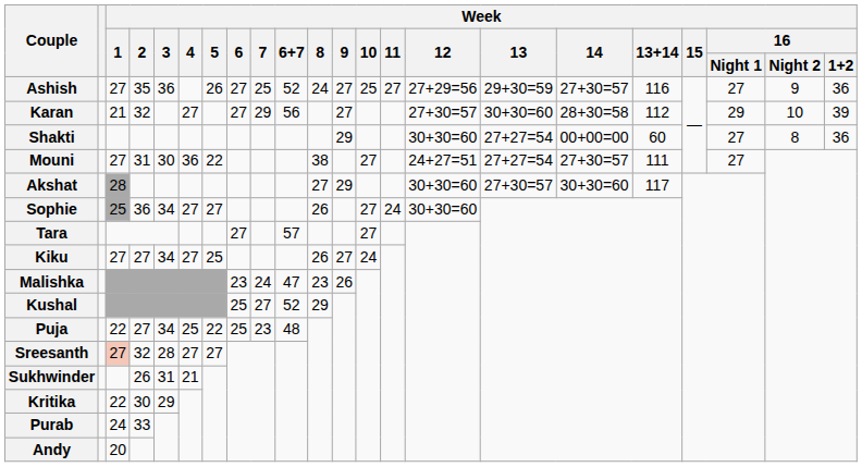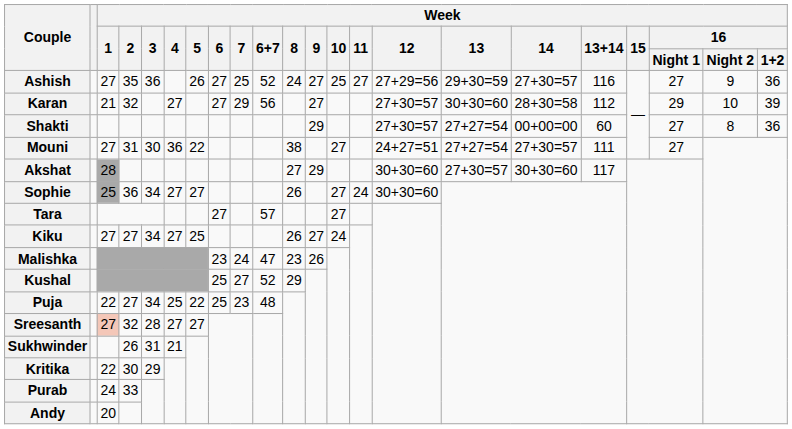 <table class="wikitable sortable" style="text-align:center; font-size:85%">
 <tr>
 <th rowspan="3">Couple</th>
 <th rowspan="3"></th>
 <th colspan="20">Week</th>
 </tr>
 <tr>
 <th rowspan="2">1</th>
 <th rowspan="2">2</th>
 <th rowspan="2">3</th>
 <th rowspan="2">4</th>
 <th rowspan="2">5</th>
 <th rowspan="2">6</th>
 <th rowspan="2">7</th>
 <th rowspan="2">6+7</th>
 <th rowspan="2">8</th>
 <th rowspan="2">9</th>
 <th rowspan="2">10</th>
 <th rowspan="2">11</th>
 <th rowspan="2">12</th>
 <th rowspan="2">13</th>
 <th rowspan="2">14</th>
 <th rowspan="2">13+14</th>
 <th rowspan="2">15</th>
 <th colspan="3">16</th>
 </tr>
 <tr>
 <th>Night 1</th>
 <th>Night 2</th>
 <th>1+2</th>
 </tr>
 <tr>
 <th scope="row">Ashish</th>
 <td></td>
 <td>27</td>
 <td>35</td>
 <td>36</td>
 <td><strong></strong></td>
 <td>26</td>
 <td>27</td>
 <td>25</td>
 <td>52</td>
 <td>24</td>
 <td>27</td>
 <td>25</td>
 <td>27</td>
 <td>27+29=56</td>
 <td>29+30=59</td>
 <td>27+30=57</td>
 <td>116</td>
 <td rowspan="4">—</td>
 <td>27</td>
 <td>9</td>
 <td>36</td>
 </tr>
 <tr>
 <th scope="row">Karan</th>
 <td></td>
 <td>21</td>
 <td>32</td>
 <td><strong></strong></td>
 <td>27</td>
 <td><strong></strong></td>
 <td>27</td>
 <td>29</td>
 <td>56</td>
 <td><strong></strong></td>
 <td>27</td>
 <td><strong></strong></td>
 <td><strong></strong></td>
 <td>27+30=57</td>
 <td>30+30=60</td>
 <td>28+30=58</td>
 <td>112</td>
 <td>29</td>
 <td>10</td>
 <td>39</td>
 </tr>
 <tr>
 <th scope="row">Shakti</th>
 <td></td>
 <td><strong></strong></td>
 <td><strong></strong></td>
 <td><strong></strong></td>
 <td><strong></strong></td>
 <td><strong></strong></td>
 <td><strong></strong></td>
 <td><strong></strong></td>
 <td><strong></strong></td>
 <td><strong></strong></td>
 <td>29</td>
 <td><strong></strong></td>
 <td><strong></strong></td>
-<td>30+30=60</td>
+<td>27+30=57</td>
 <td>27+27=54</td>
 <td>00+00=00</td>
 <td>60</td>
 <td>27</td>
 <td>8</td>
 <td>36</td>
 </tr>
 <tr>
 <th scope="row">Mouni</th>
 <td></td>
 <td>27</td>
 <td>31</td>
 <td>30</td>
 <td>36</td>
 <td>22</td>
 <td><strong></strong></td>
 <td><strong></strong></td>
 <td><strong></strong></td>
 <td>38</td>
 <td><strong></strong></td>
 <td>27</td>
 <td><strong></strong></td>
 <td>24+27=51</td>
 <td>27+27=54</td>
 <td>27+30=57</td>
 <td>111</td>
 <td>27</td>
 <td colspan="2" rowspan="13"></td>
 </tr>
 <tr>
 <th scope="row">Akshat</th>
 <td></td>
 <td bgcolor="darkgrey">28</td>
 <td><strong></strong></td>
 <td><strong></strong></td>
 <td><strong></strong></td>
 <td><strong></strong></td>
 <td><strong></strong></td>
 <td><strong></strong></td>
 <td><strong></strong></td>
 <td>27</td>
 <td>29</td>
 <td><strong></strong></td>
 <td><em></em><span><strong></strong></span></td>
 <td>30+30=60</td>
 <td>27+30=57</td>
 <td>30+30=60</td>
 <td>117</td>
 <td colspan="2" rowspan="12"></td>
 </tr>
 <tr>
 <th scope="row">Sophie</th>
 <td></td>
 <td bgcolor="darkgrey">25</td>
 <td>36</td>
 <td>34</td>
 <td>27</td>
 <td>27</td>
 <td><strong></strong></td>
 <td><strong></strong></td>
 <td><strong></strong></td>
 <td>26</td>
 <td><strong></strong></td>
 <td>27</td>
 <td>24</td>
 <td>30+30=60</td>
 <td colspan="3" rowspan="11"></td>
 </tr>
 <tr>
 <th scope="row">Tara</th>
 <td></td>
 <td colspan="3"></td>
 <td></td>
 <td></td>
 <td>27</td>
 <td><strong></strong></td>
 <td>57</td>
 <td><strong></strong></td>
 <td><strong></strong></td>
 <td>27</td>
 <td><strong></strong></td>
 <td rowspan="10"></td>
 </tr>
 <tr>
 <th scope="row">Kiku</th>
 <td></td>
 <td>27</td>
 <td>27</td>
 <td>34</td>
 <td>27</td>
 <td>25</td>
 <td><em></em></td>
 <td><em></em></td>
 <td><em></em></td>
 <td>26</td>
 <td>27</td>
 <td>24</td>
 <td rowspan="9"></td>
 </tr>
 <tr>
 <th>Malishka</th>
 <td></td>
 <td colspan="5" bgcolor="darkgrey"></td>
 <td>23</td>
 <td>24</td>
 <td>47</td>
 <td>23</td>
 <td>26</td>
 <td rowspan="8"></td>
 </tr>
 <tr>
 <th scope="row">Kushal</th>
 <td></td>
 <td colspan="5" bgcolor="darkgrey"></td>
 <td>25</td>
 <td>27</td>
 <td>52</td>
 <td>29</td>
 <td rowspan="7"></td>
 </tr>
 <tr>
 <th>Puja</th>
 <td></td>
 <td>22</td>
 <td>27</td>
 <td>34</td>
 <td>25</td>
 <td>22</td>
 <td>25</td>
 <td>23</td>
 <td>48</td>
 <td rowspan="6"></td>
 </tr>
 <tr>
 <th>Sreesanth</th>
 <td></td>
 <td bgcolor="#f4c7b8">27</td>
 <td>32</td>
 <td>28</td>
 <td>27</td>
 <td>27</td>
 <td colspan="2" rowspan="5"></td>
 <td rowspan="5"></td>
 </tr>
 <tr>
 <th>Sukhwinder</th>
 <td></td>
 <td><em></em></td>
 <td>26</td>
 <td>31</td>
 <td>21</td>
 <td rowspan="4"></td>
 </tr>
 <tr>
 <th>Kritika</th>
 <td></td>
 <td>22</td>
 <td>30</td>
 <td>29</td>
 <td rowspan="3"></td>
 </tr>
 <tr>
 <th>Purab</th>
 <td></td>
 <td>24</td>
 <td>33</td>
 <td rowspan="2"></td>
 </tr>
 <tr>
 <th>Andy</th>
 <td></td>
 <td>20</td>
 <td></td>
 </tr>
 </table>
